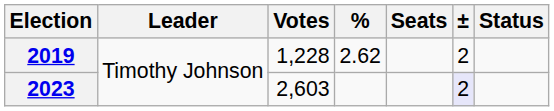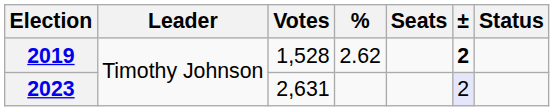 <table class="wikitable" style="text-align:right;">
 <tr>
 <th>Election</th>
 <th>Leader</th>
 <th>Votes</th>
 <th>%</th>
 <th>Seats</th>
 <th>±</th>
 <th>Status</th>
 </tr>
 <tr>
 <th><a href='#'>2019</a></th>
 <td align=left rowspan="2">Timothy Johnson</td>
-<td>1,228</td>
+<td>1,528</td>
 <td>2.62</td>
 <td></td>
-<td> 2</td>
+<td><strong> 2</strong></td>
 <td></td>
 </tr>
 <tr>
 <th><a href='#'>2023</a></th>
-<td>2,603</td>
+<td>2,631</td>
 <td></td>
 <td></td>
 <td style="background: lavender;"> 2</td>
 <td></td>
 </tr>
 </table>
